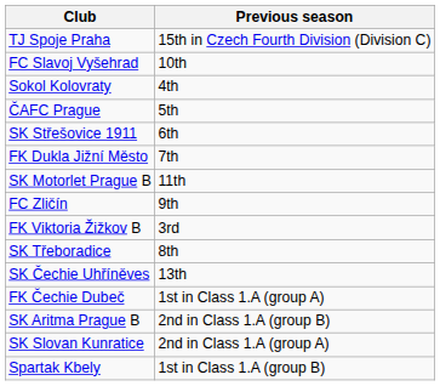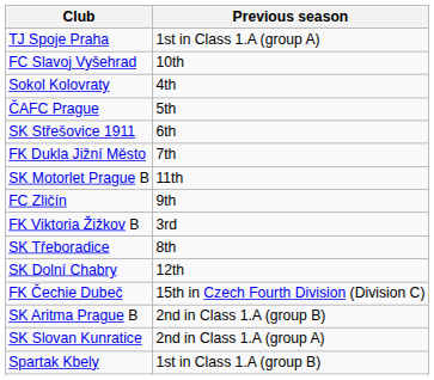 <table class="wikitable sortable" style="text-align: left;">
 <tr>
 <th>Club</th>
 <th>Previous season</th>
 </tr>
 <tr>
 <td><a href='#'>TJ Spoje Praha</a></td>
-<td>15th in <a href='#'>Czech Fourth Division</a> (Division C)</td>
+<td>1st in Class 1.A (group A)</td>
 </tr>
 <tr>
 <td><a href='#'>FC Slavoj Vyšehrad</a></td>
 <td>10th</td>
 </tr>
 <tr>
 <td><a href='#'>Sokol Kolovraty</a></td>
 <td>4th</td>
 </tr>
 <tr>
 <td><a href='#'>ČAFC Prague</a></td>
 <td>5th</td>
 </tr>
 <tr>
 <td><a href='#'>SK Střešovice 1911</a></td>
 <td>6th</td>
 </tr>
 <tr>
 <td><a href='#'>FK Dukla Jižní Město</a></td>
 <td>7th</td>
 </tr>
 <tr>
 <td><a href='#'>SK Motorlet Prague</a> B</td>
 <td>11th</td>
 </tr>
 <tr>
 <td><a href='#'>FC Zličín</a></td>
 <td>9th</td>
 </tr>
 <tr>
 <td><a href='#'>FK Viktoria Žižkov</a> B</td>
 <td>3rd</td>
 </tr>
 <tr>
 <td><a href='#'>SK Třeboradice</a></td>
 <td>8th</td>
 </tr>
 <tr>
-<td><a href='#'>SK Čechie Uhříněves</a></td>
-<td>13th</td>
+<td><a href='#'>SK Dolní Chabry</a></td>
+<td>12th</td>
 </tr>
 <tr>
 <td><a href='#'>FK Čechie Dubeč</a></td>
-<td>1st in Class 1.A (group A)</td>
+<td>15th in <a href='#'>Czech Fourth Division</a> (Division C)</td>
 </tr>
 <tr>
 <td><a href='#'>SK Aritma Prague</a> B</td>
 <td>2nd in Class 1.A (group B)</td>
 </tr>
 <tr>
 <td><a href='#'>SK Slovan Kunratice</a></td>
 <td>2nd in Class 1.A (group A)</td>
 </tr>
 <tr>
 <td><a href='#'>Spartak Kbely</a></td>
 <td>1st in Class 1.A (group B)</td>
 </tr>
 </table>
